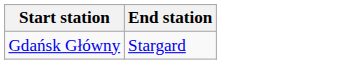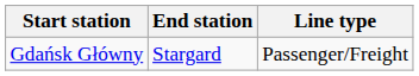 <table class="wikitable">
 <tr>
 <th>Start station</th>
 <th>End station</th>
+<th>Line type</th>
 </tr>
 <tr>
 <td><a href='#'>Gdańsk Główny</a></td>
 <td><a href='#'>Stargard</a></td>
+<td>Passenger/Freight</td>
 </tr>
 </table>
